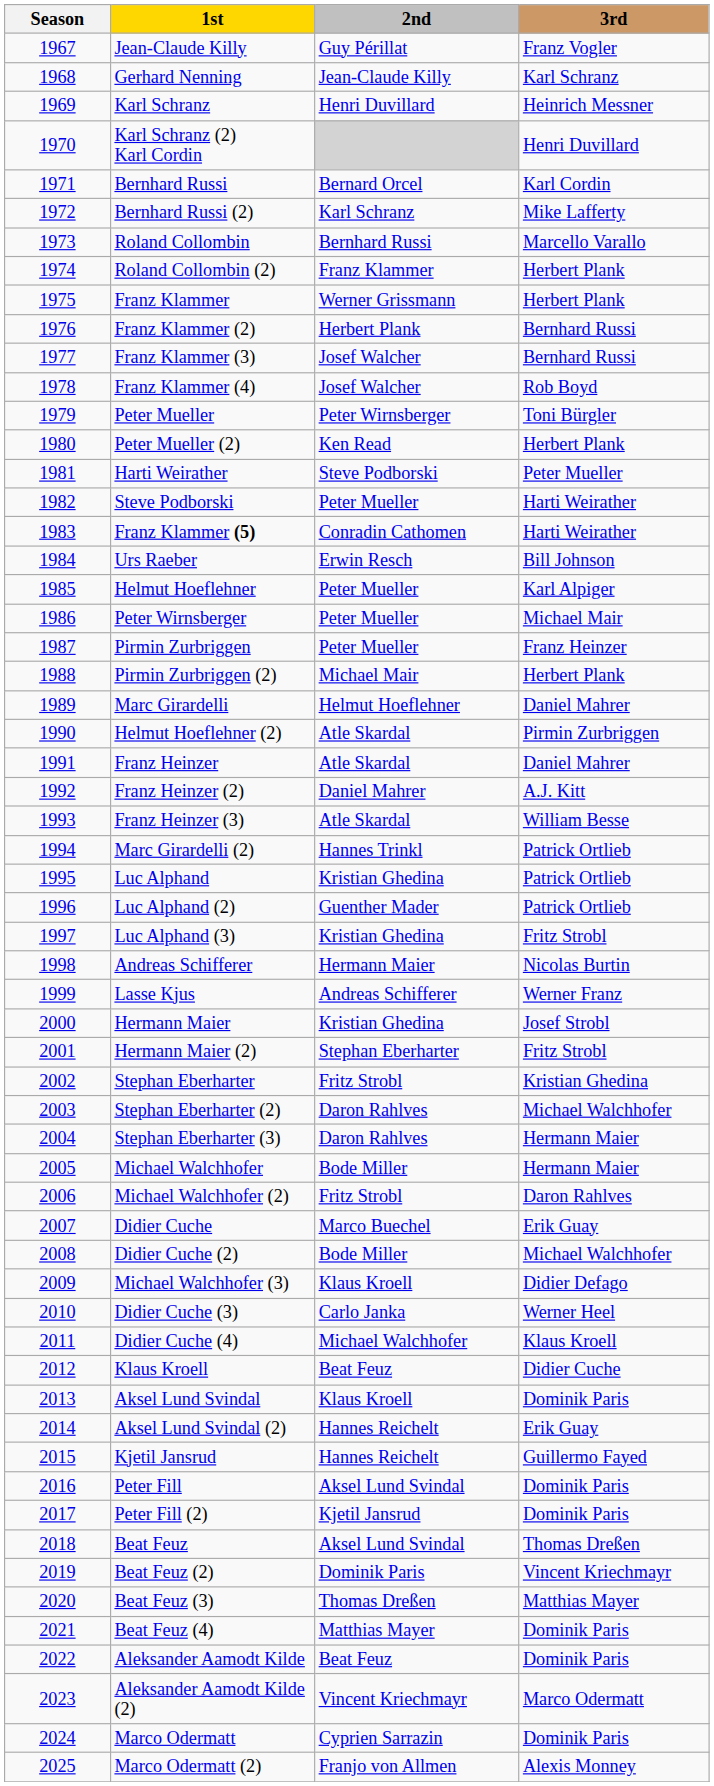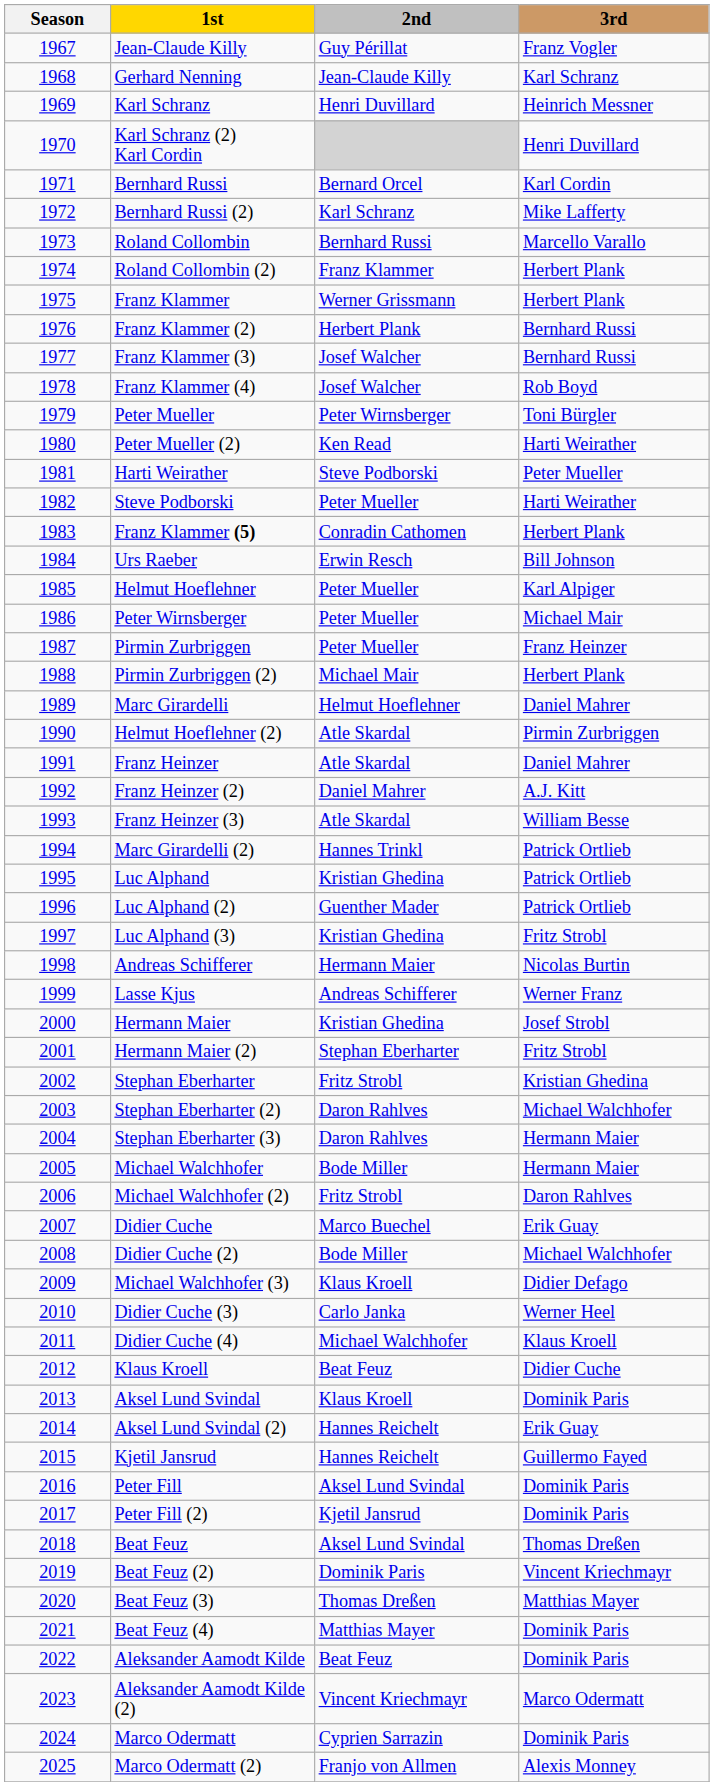 <table class="wikitable" width=70% style="font-size:100%; style="text-align:left;">
 <tr style="background-color:#EDEDED;">
 <th style="background: hintergrundfarbe6; width:15%">Season</th>
 <th style="background:    gold; width:29%">1st</th>
 <th style="background:  silver; width:29%">2nd</th>
 <th style="background: #CC9966; width:29%">3rd</th>
 </tr>
 <tr>
 <td align=center><a href='#'>1967</a></td>
 <td> <a href='#'>Jean-Claude Killy</a></td>
 <td> <a href='#'>Guy Périllat</a></td>
 <td> <a href='#'>Franz Vogler</a></td>
 </tr>
 <tr>
 <td align=center><a href='#'>1968</a></td>
 <td> <a href='#'>Gerhard Nenning</a></td>
 <td> <a href='#'>Jean-Claude Killy</a></td>
 <td> <a href='#'>Karl Schranz</a></td>
 </tr>
 <tr>
 <td align=center><a href='#'>1969</a></td>
 <td> <a href='#'>Karl Schranz</a></td>
 <td> <a href='#'>Henri Duvillard</a></td>
 <td> <a href='#'>Heinrich Messner</a></td>
 </tr>
 <tr>
 <td align=center><a href='#'>1970</a></td>
 <td> <a href='#'>Karl Schranz</a> (2)<br> <a href='#'>Karl Cordin</a></td>
 <td bgcolor=lightgrey></td>
 <td> <a href='#'>Henri Duvillard</a></td>
 </tr>
 <tr>
 <td align=center><a href='#'>1971</a></td>
 <td> <a href='#'>Bernhard Russi</a></td>
 <td> <a href='#'>Bernard Orcel</a></td>
 <td> <a href='#'>Karl Cordin</a></td>
 </tr>
 <tr>
 <td align=center><a href='#'>1972</a></td>
 <td> <a href='#'>Bernhard Russi</a> (2)</td>
 <td> <a href='#'>Karl Schranz</a></td>
 <td> <a href='#'>Mike Lafferty</a></td>
 </tr>
 <tr>
 <td align=center><a href='#'>1973</a></td>
 <td> <a href='#'>Roland Collombin</a></td>
 <td> <a href='#'>Bernhard Russi</a></td>
 <td> <a href='#'>Marcello Varallo</a></td>
 </tr>
 <tr>
 <td align=center><a href='#'>1974</a></td>
 <td> <a href='#'>Roland Collombin</a> (2)</td>
 <td> <a href='#'>Franz Klammer</a></td>
 <td> <a href='#'>Herbert Plank</a></td>
 </tr>
 <tr>
 <td align=center><a href='#'>1975</a></td>
 <td> <a href='#'>Franz Klammer</a></td>
 <td> <a href='#'>Werner Grissmann</a></td>
 <td> <a href='#'>Herbert Plank</a></td>
 </tr>
 <tr>
 <td align=center><a href='#'>1976</a></td>
 <td> <a href='#'>Franz Klammer</a> (2)</td>
 <td> <a href='#'>Herbert Plank</a></td>
 <td> <a href='#'>Bernhard Russi</a></td>
 </tr>
 <tr>
 <td align=center><a href='#'>1977</a></td>
 <td> <a href='#'>Franz Klammer</a> (3)</td>
 <td> <a href='#'>Josef Walcher</a></td>
 <td> <a href='#'>Bernhard Russi</a></td>
 </tr>
 <tr>
 <td align=center><a href='#'>1978</a></td>
 <td> <a href='#'>Franz Klammer</a> (4)</td>
 <td> <a href='#'>Josef Walcher</a></td>
 <td> <a href='#'>Rob Boyd</a></td>
 </tr>
 <tr>
 <td align=center><a href='#'>1979</a></td>
 <td> <a href='#'>Peter Mueller</a></td>
 <td> <a href='#'>Peter Wirnsberger</a></td>
 <td> <a href='#'>Toni Bürgler</a></td>
 </tr>
 <tr>
 <td align=center><a href='#'>1980</a></td>
 <td> <a href='#'>Peter Mueller</a> (2)</td>
 <td> <a href='#'>Ken Read</a></td>
-<td> <a href='#'>Herbert Plank</a></td>
+<td> <a href='#'>Harti Weirather</a></td>
 </tr>
 <tr>
 <td align=center><a href='#'>1981</a></td>
 <td> <a href='#'>Harti Weirather</a></td>
 <td> <a href='#'>Steve Podborski</a></td>
 <td> <a href='#'>Peter Mueller</a></td>
 </tr>
 <tr>
 <td align=center><a href='#'>1982</a></td>
 <td> <a href='#'>Steve Podborski</a> </td>
 <td> <a href='#'>Peter Mueller</a></td>
 <td> <a href='#'>Harti Weirather</a></td>
 </tr>
 <tr>
 <td align=center><a href='#'>1983</a></td>
 <td> <a href='#'>Franz Klammer</a> <strong>(5)</strong></td>
 <td> <a href='#'>Conradin Cathomen</a></td>
-<td> <a href='#'>Harti Weirather</a></td>
+<td> <a href='#'>Herbert Plank</a></td>
 </tr>
 <tr>
 <td align=center><a href='#'>1984</a></td>
 <td> <a href='#'>Urs Raeber</a></td>
 <td> <a href='#'>Erwin Resch</a></td>
 <td> <a href='#'>Bill Johnson</a></td>
 </tr>
 <tr>
 <td align=center><a href='#'>1985</a></td>
 <td> <a href='#'>Helmut Hoeflehner</a></td>
 <td> <a href='#'>Peter Mueller</a></td>
 <td> <a href='#'>Karl Alpiger</a></td>
 </tr>
 <tr>
 <td align=center><a href='#'>1986</a></td>
 <td> <a href='#'>Peter Wirnsberger</a></td>
 <td> <a href='#'>Peter Mueller</a></td>
 <td> <a href='#'>Michael Mair</a></td>
 </tr>
 <tr>
 <td align=center><a href='#'>1987</a></td>
 <td> <a href='#'>Pirmin Zurbriggen</a></td>
 <td> <a href='#'>Peter Mueller</a></td>
 <td> <a href='#'>Franz Heinzer</a></td>
 </tr>
 <tr>
 <td align=center><a href='#'>1988</a></td>
 <td> <a href='#'>Pirmin Zurbriggen</a> (2)</td>
 <td> <a href='#'>Michael Mair</a></td>
 <td> <a href='#'>Herbert Plank</a></td>
 </tr>
 <tr>
 <td align=center><a href='#'>1989</a></td>
 <td> <a href='#'>Marc Girardelli</a></td>
 <td> <a href='#'>Helmut Hoeflehner</a></td>
 <td> <a href='#'>Daniel Mahrer</a></td>
 </tr>
 <tr>
 <td align=center><a href='#'>1990</a></td>
 <td> <a href='#'>Helmut Hoeflehner</a> (2)</td>
 <td> <a href='#'>Atle Skardal</a></td>
 <td> <a href='#'>Pirmin Zurbriggen</a></td>
 </tr>
 <tr>
 <td align=center><a href='#'>1991</a></td>
 <td> <a href='#'>Franz Heinzer</a></td>
 <td> <a href='#'>Atle Skardal</a></td>
 <td> <a href='#'>Daniel Mahrer</a></td>
 </tr>
 <tr>
 <td align=center><a href='#'>1992</a></td>
 <td> <a href='#'>Franz Heinzer</a> (2)</td>
 <td> <a href='#'>Daniel Mahrer</a></td>
 <td> <a href='#'>A.J. Kitt</a></td>
 </tr>
 <tr>
 <td align=center><a href='#'>1993</a></td>
 <td> <a href='#'>Franz Heinzer</a> (3)</td>
 <td> <a href='#'>Atle Skardal</a></td>
 <td> <a href='#'>William Besse</a></td>
 </tr>
 <tr>
 <td align=center><a href='#'>1994</a></td>
 <td> <a href='#'>Marc Girardelli</a> (2)</td>
 <td> <a href='#'>Hannes Trinkl</a></td>
 <td> <a href='#'>Patrick Ortlieb</a></td>
 </tr>
 <tr>
 <td align=center><a href='#'>1995</a></td>
 <td> <a href='#'>Luc Alphand</a></td>
 <td> <a href='#'>Kristian Ghedina</a></td>
 <td> <a href='#'>Patrick Ortlieb</a></td>
 </tr>
 <tr>
 <td align=center><a href='#'>1996</a></td>
 <td> <a href='#'>Luc Alphand</a> (2)</td>
 <td> <a href='#'>Guenther Mader</a></td>
 <td> <a href='#'>Patrick Ortlieb</a></td>
 </tr>
 <tr>
 <td align=center><a href='#'>1997</a></td>
 <td> <a href='#'>Luc Alphand</a> (3)</td>
 <td> <a href='#'>Kristian Ghedina</a></td>
 <td> <a href='#'>Fritz Strobl</a></td>
 </tr>
 <tr>
 <td align=center><a href='#'>1998</a></td>
 <td> <a href='#'>Andreas Schifferer</a></td>
 <td> <a href='#'>Hermann Maier</a></td>
 <td> <a href='#'>Nicolas Burtin</a></td>
 </tr>
 <tr>
 <td align=center><a href='#'>1999</a></td>
 <td> <a href='#'>Lasse Kjus</a></td>
 <td> <a href='#'>Andreas Schifferer</a></td>
 <td> <a href='#'>Werner Franz</a></td>
 </tr>
 <tr>
 <td align=center><a href='#'>2000</a></td>
 <td> <a href='#'>Hermann Maier</a></td>
 <td> <a href='#'>Kristian Ghedina</a></td>
 <td> <a href='#'>Josef Strobl</a></td>
 </tr>
 <tr>
 <td align=center><a href='#'>2001</a></td>
 <td> <a href='#'>Hermann Maier</a> (2)</td>
 <td> <a href='#'>Stephan Eberharter</a></td>
 <td> <a href='#'>Fritz Strobl</a></td>
 </tr>
 <tr>
 <td align=center><a href='#'>2002</a></td>
 <td> <a href='#'>Stephan Eberharter</a></td>
 <td> <a href='#'>Fritz Strobl</a></td>
 <td> <a href='#'>Kristian Ghedina</a></td>
 </tr>
 <tr>
 <td align=center><a href='#'>2003</a></td>
 <td> <a href='#'>Stephan Eberharter</a> (2)</td>
 <td> <a href='#'>Daron Rahlves</a></td>
 <td> <a href='#'>Michael Walchhofer</a></td>
 </tr>
 <tr>
 <td align=center><a href='#'>2004</a></td>
 <td> <a href='#'>Stephan Eberharter</a> (3)</td>
 <td> <a href='#'>Daron Rahlves</a></td>
 <td> <a href='#'>Hermann Maier</a></td>
 </tr>
 <tr>
 <td align=center><a href='#'>2005</a></td>
 <td> <a href='#'>Michael Walchhofer</a></td>
 <td> <a href='#'>Bode Miller</a></td>
 <td> <a href='#'>Hermann Maier</a></td>
 </tr>
 <tr>
 <td align=center><a href='#'>2006</a></td>
 <td> <a href='#'>Michael Walchhofer</a> (2)</td>
 <td> <a href='#'>Fritz Strobl</a></td>
 <td> <a href='#'>Daron Rahlves</a></td>
 </tr>
 <tr>
 <td align=center><a href='#'>2007</a></td>
 <td> <a href='#'>Didier Cuche</a></td>
 <td> <a href='#'>Marco Buechel</a></td>
 <td> <a href='#'>Erik Guay</a></td>
 </tr>
 <tr>
 <td align=center><a href='#'>2008</a></td>
 <td> <a href='#'>Didier Cuche</a> (2)</td>
 <td> <a href='#'>Bode Miller</a></td>
 <td> <a href='#'>Michael Walchhofer</a></td>
 </tr>
 <tr>
 <td align=center><a href='#'>2009</a></td>
 <td> <a href='#'>Michael Walchhofer</a> (3)</td>
 <td> <a href='#'>Klaus Kroell</a></td>
 <td> <a href='#'>Didier Defago</a></td>
 </tr>
 <tr>
 <td align=center><a href='#'>2010</a></td>
 <td> <a href='#'>Didier Cuche</a> (3)</td>
 <td> <a href='#'>Carlo Janka</a></td>
 <td> <a href='#'>Werner Heel</a></td>
 </tr>
 <tr>
 <td align=center><a href='#'>2011</a></td>
 <td> <a href='#'>Didier Cuche</a> (4)</td>
 <td> <a href='#'>Michael Walchhofer</a></td>
 <td> <a href='#'>Klaus Kroell</a></td>
 </tr>
 <tr>
 <td align=center><a href='#'>2012</a></td>
 <td> <a href='#'>Klaus Kroell</a></td>
 <td> <a href='#'>Beat Feuz</a></td>
 <td> <a href='#'>Didier Cuche</a></td>
 </tr>
 <tr>
 <td align=center><a href='#'>2013</a></td>
 <td> <a href='#'>Aksel Lund Svindal</a></td>
 <td> <a href='#'>Klaus Kroell</a></td>
 <td> <a href='#'>Dominik Paris</a></td>
 </tr>
 <tr>
 <td align=center><a href='#'>2014</a></td>
 <td> <a href='#'>Aksel Lund Svindal</a> (2)</td>
 <td> <a href='#'>Hannes Reichelt</a></td>
 <td> <a href='#'>Erik Guay</a></td>
 </tr>
 <tr>
 <td align=center><a href='#'>2015</a></td>
 <td> <a href='#'>Kjetil Jansrud</a></td>
 <td> <a href='#'>Hannes Reichelt</a></td>
 <td> <a href='#'>Guillermo Fayed</a></td>
 </tr>
 <tr>
 <td align=center><a href='#'>2016</a></td>
 <td> <a href='#'>Peter Fill</a></td>
 <td> <a href='#'>Aksel Lund Svindal</a></td>
 <td> <a href='#'>Dominik Paris</a></td>
 </tr>
 <tr>
 <td align=center><a href='#'>2017</a></td>
 <td> <a href='#'>Peter Fill</a> (2)</td>
 <td> <a href='#'>Kjetil Jansrud</a></td>
 <td> <a href='#'>Dominik Paris</a></td>
 </tr>
 <tr>
 <td align=center><a href='#'>2018</a></td>
 <td> <a href='#'>Beat Feuz</a></td>
 <td> <a href='#'>Aksel Lund Svindal</a></td>
 <td> <a href='#'>Thomas Dreßen</a></td>
 </tr>
 <tr>
 <td align=center><a href='#'>2019</a></td>
 <td> <a href='#'>Beat Feuz</a> (2)</td>
 <td> <a href='#'>Dominik Paris</a></td>
 <td> <a href='#'>Vincent Kriechmayr</a></td>
 </tr>
 <tr>
 <td align=center><a href='#'>2020</a></td>
 <td> <a href='#'>Beat Feuz</a> (3)</td>
 <td> <a href='#'>Thomas Dreßen</a></td>
 <td> <a href='#'>Matthias Mayer</a></td>
 </tr>
 <tr>
 <td align=center><a href='#'>2021</a></td>
 <td> <a href='#'>Beat Feuz</a> (4)</td>
 <td> <a href='#'>Matthias Mayer</a></td>
 <td> <a href='#'>Dominik Paris</a></td>
 </tr>
 <tr>
 <td align=center><a href='#'>2022</a></td>
 <td> <a href='#'>Aleksander Aamodt Kilde</a></td>
 <td> <a href='#'>Beat Feuz</a></td>
 <td> <a href='#'>Dominik Paris</a></td>
 </tr>
 <tr>
 <td align=center><a href='#'>2023</a></td>
 <td> <a href='#'>Aleksander Aamodt Kilde</a> (2)</td>
 <td> <a href='#'>Vincent Kriechmayr</a></td>
 <td> <a href='#'>Marco Odermatt</a></td>
 </tr>
 <tr>
 <td align=center><a href='#'>2024</a></td>
 <td> <a href='#'>Marco Odermatt</a></td>
 <td> <a href='#'>Cyprien Sarrazin</a></td>
 <td> <a href='#'>Dominik Paris</a></td>
 </tr>
 <tr>
 <td align=center><a href='#'>2025</a></td>
 <td> <a href='#'>Marco Odermatt</a> (2)</td>
 <td> <a href='#'>Franjo von Allmen</a></td>
 <td> <a href='#'>Alexis Monney</a></td>
 </tr>
 </table>
